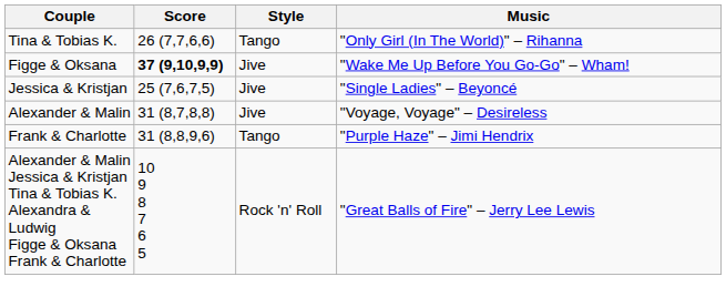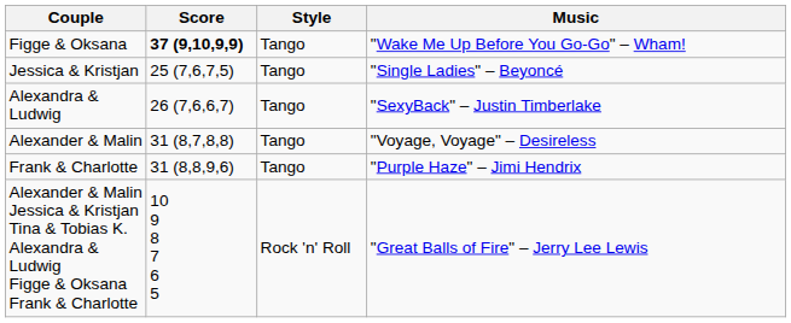 <table class="wikitable">
 <tr>
 <th width="130">Couple</th>
 <th width="100">Score</th>
 <th width="100">Style</th>
 <th width="400">Music</th>
 </tr>
 <tr>
-<td>Tina & Tobias K.</td>
-<td>26 (7,7,6,6)</td>
-<td>Tango</td>
-<td>"<a href='#'>Only Girl (In The World)</a>" – <a href='#'>Rihanna</a></td>
-</tr>
-<tr>
 <td>Figge & Oksana</td>
 <td><strong>37 (9,10,9,9)</strong></td>
-<td>Jive</td>
+<td>Tango</td>
 <td>"<a href='#'>Wake Me Up Before You Go-Go</a>" – <a href='#'>Wham!</a></td>
 </tr>
 <tr>
 <td>Jessica & Kristjan</td>
 <td>25 (7,6,7,5)</td>
-<td>Jive</td>
+<td>Tango</td>
 <td>"<a href='#'>Single Ladies</a>" – <a href='#'>Beyoncé</a></td>
+</tr>
+<tr>
+<td>Alexandra & Ludwig</td>
+<td>26 (7,6,6,7)</td>
+<td>Tango</td>
+<td>"<a href='#'>SexyBack</a>" – <a href='#'>Justin Timberlake</a></td>
 </tr>
 <tr>
 <td>Alexander & Malin</td>
 <td>31 (8,7,8,8)</td>
-<td>Jive</td>
+<td>Tango</td>
 <td>"Voyage, Voyage" – <a href='#'>Desireless</a></td>
 </tr>
 <tr>
 <td>Frank & Charlotte</td>
 <td>31 (8,8,9,6)</td>
 <td>Tango</td>
 <td>"<a href='#'>Purple Haze</a>" – <a href='#'>Jimi Hendrix</a></td>
 </tr>
 <tr>
 <td>Alexander & Malin<br>Jessica & Kristjan<br>Tina & Tobias K.<br>Alexandra & Ludwig<br>Figge & Oksana<br>Frank & Charlotte</td>
 <td>10<br>9<br>8<br>7<br>6<br>5</td>
 <td>Rock 'n' Roll</td>
 <td>"<a href='#'>Great Balls of Fire</a>" – <a href='#'>Jerry Lee Lewis</a></td>
 </tr>
 </table>
